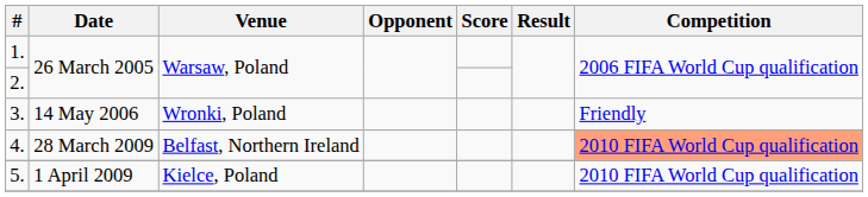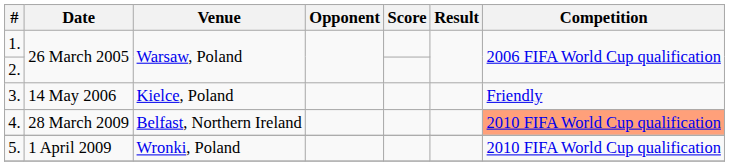 <table class="wikitable">
 <tr>
 <th>#</th>
 <th>Date</th>
 <th>Venue</th>
 <th>Opponent</th>
 <th>Score</th>
 <th>Result</th>
 <th>Competition</th>
 </tr>
 <tr>
 <td>1.</td>
 <td rowspan=2>26 March 2005</td>
 <td rowspan=2><a href='#'>Warsaw</a>, Poland</td>
 <td rowspan=2></td>
 <td></td>
 <td rowspan=2></td>
 <td rowspan=2><a href='#'>2006 FIFA World Cup qualification</a></td>
 </tr>
 <tr>
 <td>2.</td>
 <td></td>
 </tr>
 <tr>
 <td>3.</td>
 <td>14 May 2006</td>
-<td><a href='#'>Wronki</a>, Poland</td>
+<td><a href='#'>Kielce</a>, Poland</td>
 <td></td>
 <td></td>
 <td></td>
 <td><a href='#'>Friendly</a></td>
 </tr>
 <tr>
 <td>4.</td>
 <td>28 March 2009</td>
 <td><a href='#'>Belfast</a>, Northern Ireland</td>
 <td></td>
 <td></td>
 <td></td>
 <td style="background: lightsalmon;"><a href='#'>2010 FIFA World Cup qualification</a></td>
 </tr>
 <tr>
 </tr>
 <tr>
 <td>5.</td>
 <td>1 April 2009</td>
-<td><a href='#'>Kielce</a>, Poland</td>
+<td><a href='#'>Wronki</a>, Poland</td>
 <td></td>
 <td></td>
 <td></td>
 <td><a href='#'>2010 FIFA World Cup qualification</a></td>
 </tr>
 <tr>
 </tr>
 </table>
